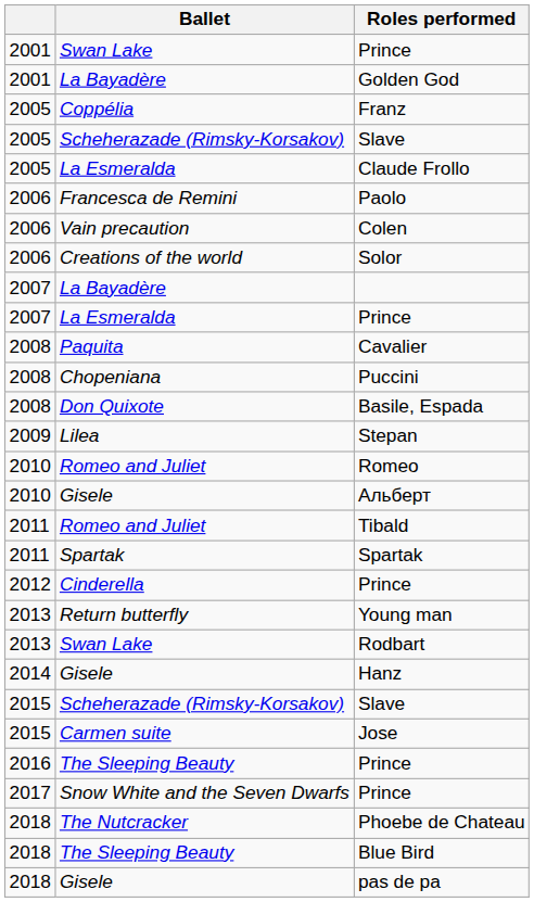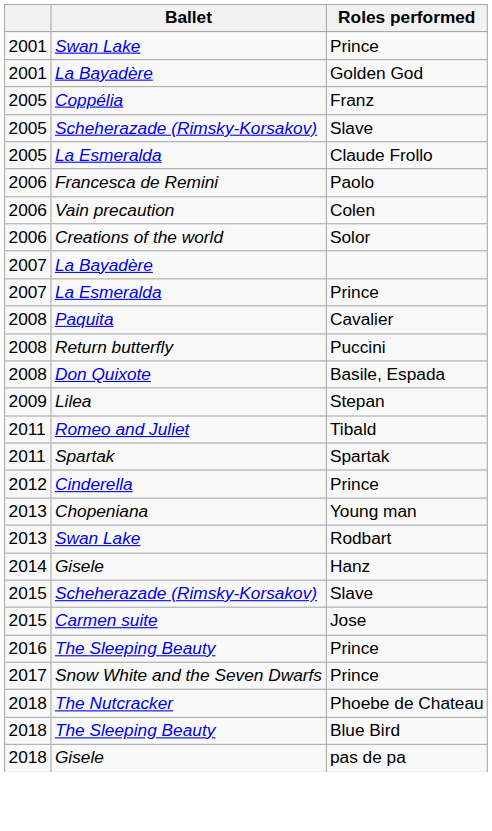 <table class="wikitable">
 <tr>
 <th></th>
 <th>Ballet</th>
 <th>Roles performed</th>
 </tr>
 <tr>
 <td>2001</td>
 <td><em><a href='#'>Swan Lake</a></em></td>
 <td>Prince</td>
 </tr>
 <tr>
 <td>2001</td>
 <td><em><a href='#'>La Bayadère</a></em></td>
 <td>Golden God</td>
 </tr>
 <tr>
 <td>2005</td>
 <td><em><a href='#'>Coppélia</a></em></td>
 <td>Franz</td>
 </tr>
 <tr>
 <td>2005</td>
 <td><em><a href='#'>Scheherazade (Rimsky-Korsakov)</a></em></td>
 <td>Slave</td>
 </tr>
 <tr>
 <td>2005</td>
 <td><em><a href='#'>La Esmeralda</a></em></td>
 <td>Claude Frollo</td>
 </tr>
 <tr>
 <td>2006</td>
 <td><em>Francesca de Remini</em></td>
 <td>Paolo</td>
 </tr>
 <tr>
 <td>2006</td>
 <td><em>Vain precaution</em></td>
 <td>Colen</td>
 </tr>
 <tr>
 <td>2006</td>
 <td><em>Creations of the world</em></td>
 <td>Solor</td>
 </tr>
 <tr>
 <td>2007</td>
 <td><em><a href='#'>La Bayadère</a></em></td>
 <td></td>
 </tr>
 <tr>
 <td>2007</td>
 <td><em><a href='#'>La Esmeralda</a></em></td>
 <td>Prince</td>
 </tr>
 <tr>
 <td>2008</td>
 <td><em><a href='#'>Paquita</a></em></td>
 <td>Cavalier</td>
 </tr>
 <tr>
 <td>2008</td>
-<td><em>Chopeniana</em></td>
+<td><em>Return butterfly</em></td>
 <td>Puccini</td>
 </tr>
 <tr>
 <td>2008</td>
 <td><em><a href='#'>Don Quixote</a></em></td>
 <td>Basile, Espada</td>
 </tr>
 <tr>
 <td>2009</td>
 <td><em>Lilea</em></td>
 <td>Stepan</td>
-</tr>
-<tr>
-<td>2010</td>
-<td><em><a href='#'>Romeo and Juliet</a></em></td>
-<td>Romeo</td>
-</tr>
-<tr>
-<td>2010</td>
-<td><em>Gisele</em></td>
-<td>Альберт</td>
 </tr>
 <tr>
 <td>2011</td>
 <td><em><a href='#'>Romeo and Juliet</a></em></td>
 <td>Tibald</td>
 </tr>
 <tr>
 <td>2011</td>
 <td><em>Spartak</em></td>
 <td>Spartak</td>
 </tr>
 <tr>
 <td>2012</td>
 <td><em><a href='#'>Cinderella</a></em></td>
 <td>Prince</td>
 </tr>
 <tr>
 <td>2013</td>
-<td><em>Return butterfly</em></td>
+<td><em>Chopeniana</em></td>
 <td>Young man</td>
 </tr>
 <tr>
 <td>2013</td>
 <td><em><a href='#'>Swan Lake</a></em></td>
 <td>Rodbart</td>
 </tr>
 <tr>
 <td>2014</td>
 <td><em>Gisele</em></td>
 <td>Hanz</td>
 </tr>
 <tr>
 <td>2015</td>
 <td><em><a href='#'>Scheherazade (Rimsky-Korsakov)</a></em></td>
 <td>Slave</td>
 </tr>
 <tr>
 <td>2015</td>
 <td><em><a href='#'>Carmen suite</a></em></td>
 <td>Jose</td>
 </tr>
 <tr>
 <td>2016</td>
 <td><em><a href='#'>The Sleeping Beauty</a></em></td>
 <td>Prince</td>
 </tr>
 <tr>
 <td>2017</td>
 <td><em>Snow White and the Seven Dwarfs</em></td>
 <td>Prince</td>
 </tr>
 <tr>
 <td>2018</td>
 <td><em><a href='#'>The Nutcracker</a></em></td>
 <td>Phoebe de Chateau</td>
 </tr>
 <tr>
 <td>2018</td>
 <td><em><a href='#'>The Sleeping Beauty</a></em></td>
 <td>Blue Bird</td>
 </tr>
 <tr>
 <td>2018</td>
 <td><em>Gisele</em></td>
 <td>pas de pa</td>
 </tr>
 </table>
